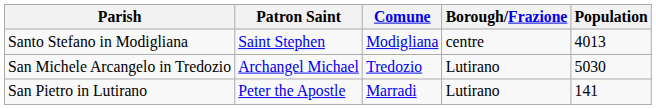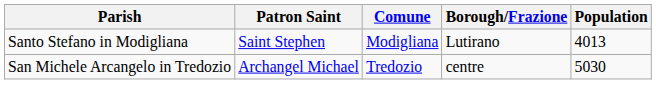 <table class="wikitable">
 <tr>
 <th>Parish</th>
 <th>Patron Saint</th>
 <th><a href='#'>Comune</a></th>
 <th>Borough/<a href='#'>Frazione</a></th>
 <th>Population</th>
 </tr>
 <tr>
 <td>Santo Stefano in Modigliana</td>
 <td><a href='#'>Saint Stephen</a></td>
 <td><a href='#'>Modigliana</a></td>
-<td>centre</td>
+<td>Lutirano</td>
 <td>4013</td>
 </tr>
 <tr>
 <td>San Michele Arcangelo in Tredozio</td>
 <td><a href='#'>Archangel Michael</a></td>
 <td><a href='#'>Tredozio</a></td>
-<td>Lutirano</td>
+<td>centre</td>
 <td>5030</td>
 </tr>
-<tr>
-<td>San Pietro in Lutirano</td>
-<td><a href='#'>Peter the Apostle</a></td>
-<td><a href='#'>Marradi</a></td>
-<td>Lutirano</td>
-<td>141</td>
-</tr>
 </table>
